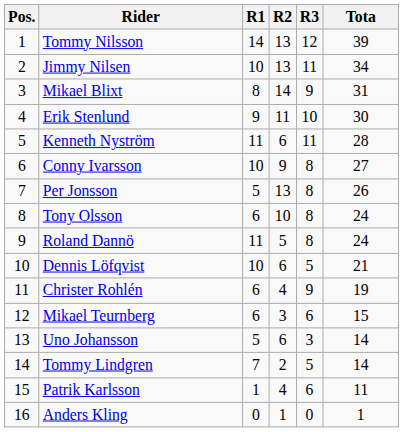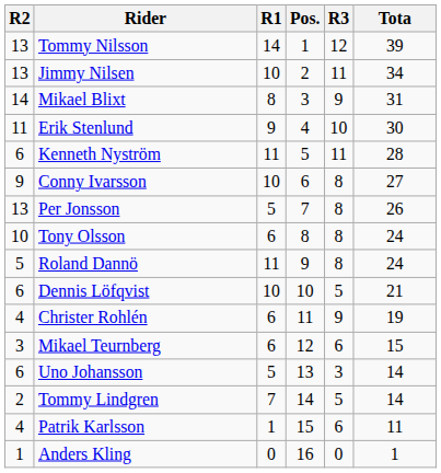 <table class=wikitable>
 <tr>
-<th width=25px>Pos.</th>
+<th width=20px>R2</th>
 <th width=200px>Rider</th>
 <th width=20px>R1</th>
-<th width=20px>R2</th>
+<th width=25px>Pos.</th>
 <th width=20px>R3</th>
 <th width=70px>Tota</th>
 </tr>
 <tr align=center >
-<td>1</td>
+<td>13</td>
 <td align=left><a href='#'>Tommy Nilsson</a></td>
 <td>14</td>
-<td>13</td>
+<td>1</td>
 <td>12</td>
 <td>39</td>
 </tr>
 <tr align=center >
-<td>2</td>
+<td>13</td>
 <td align=left><a href='#'>Jimmy Nilsen</a></td>
 <td>10</td>
-<td>13</td>
+<td>2</td>
 <td>11</td>
 <td>34</td>
 </tr>
 <tr align=center >
-<td>3</td>
+<td>14</td>
 <td align=left><a href='#'>Mikael Blixt</a></td>
 <td>8</td>
-<td>14</td>
+<td>3</td>
 <td>9</td>
 <td>31</td>
 </tr>
 <tr align=center >
-<td>4</td>
+<td>11</td>
 <td align=left><a href='#'>Erik Stenlund</a></td>
 <td>9</td>
-<td>11</td>
+<td>4</td>
 <td>10</td>
 <td>30</td>
 </tr>
 <tr align=center >
-<td>5</td>
+<td>6</td>
 <td align=left><a href='#'>Kenneth Nyström</a></td>
 <td>11</td>
-<td>6</td>
+<td>5</td>
 <td>11</td>
 <td>28</td>
 </tr>
 <tr align=center>
-<td>6</td>
+<td>9</td>
 <td align=left><a href='#'>Conny Ivarsson</a></td>
 <td>10</td>
-<td>9</td>
+<td>6</td>
 <td>8</td>
 <td>27</td>
 </tr>
 <tr align=center>
-<td>7</td>
+<td>13</td>
 <td align=left><a href='#'>Per Jonsson</a></td>
 <td>5</td>
-<td>13</td>
+<td>7</td>
 <td>8</td>
 <td>26</td>
 </tr>
 <tr align=center>
-<td>8</td>
+<td>10</td>
 <td align=left><a href='#'>Tony Olsson</a></td>
 <td>6</td>
-<td>10</td>
+<td>8</td>
 <td>8</td>
 <td>24</td>
 </tr>
 <tr align=center>
-<td>9</td>
+<td>5</td>
 <td align=left><a href='#'>Roland Dannö</a></td>
 <td>11</td>
-<td>5</td>
+<td>9</td>
 <td>8</td>
 <td>24</td>
 </tr>
 <tr align=center>
-<td>10</td>
+<td>6</td>
 <td align=left><a href='#'>Dennis Löfqvist</a></td>
 <td>10</td>
-<td>6</td>
+<td>10</td>
 <td>5</td>
 <td>21</td>
 </tr>
 <tr align=center>
-<td>11</td>
+<td>4</td>
 <td align=left><a href='#'>Christer Rohlén</a></td>
 <td>6</td>
-<td>4</td>
+<td>11</td>
 <td>9</td>
 <td>19</td>
 </tr>
 <tr align=center>
-<td>12</td>
+<td>3</td>
 <td align=left><a href='#'>Mikael Teurnberg</a></td>
 <td>6</td>
-<td>3</td>
+<td>12</td>
 <td>6</td>
 <td>15</td>
 </tr>
 <tr align=center>
-<td>13</td>
+<td>6</td>
 <td align=left><a href='#'>Uno Johansson</a></td>
 <td>5</td>
-<td>6</td>
+<td>13</td>
 <td>3</td>
 <td>14</td>
 </tr>
 <tr align=center>
-<td>14</td>
+<td>2</td>
 <td align=left><a href='#'>Tommy Lindgren</a></td>
 <td>7</td>
-<td>2</td>
+<td>14</td>
 <td>5</td>
 <td>14</td>
 </tr>
 <tr align=center>
-<td>15</td>
+<td>4</td>
 <td align=left><a href='#'>Patrik Karlsson</a></td>
 <td>1</td>
-<td>4</td>
+<td>15</td>
 <td>6</td>
 <td>11</td>
 </tr>
 <tr align=center>
-<td>16</td>
+<td>1</td>
 <td align=left><a href='#'>Anders Kling</a></td>
 <td>0</td>
-<td>1</td>
+<td>16</td>
 <td>0</td>
 <td>1</td>
 </tr>
 </table>
